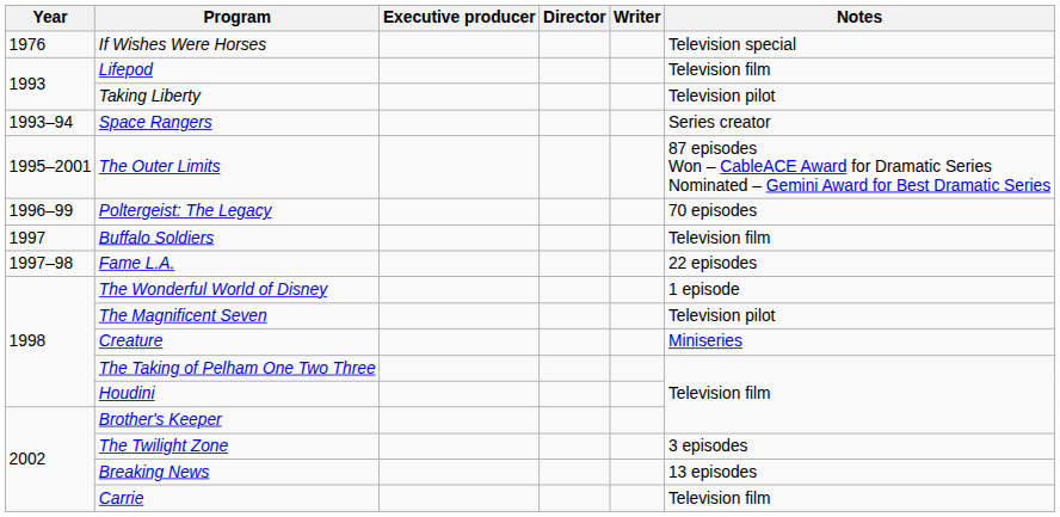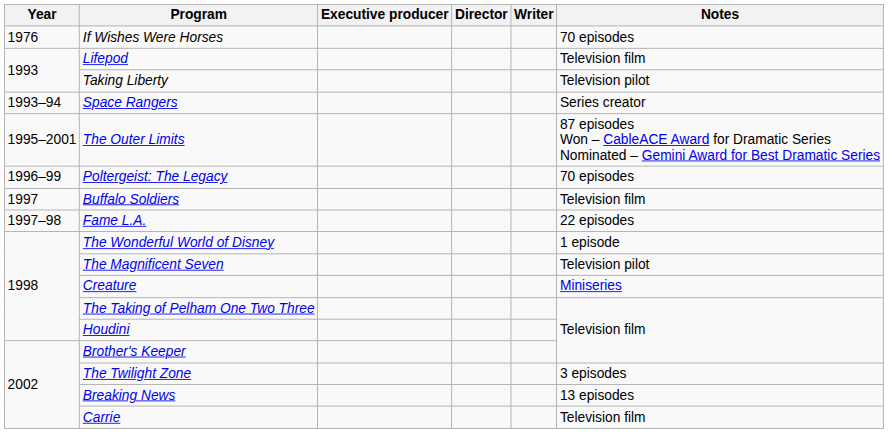 <table class="wikitable">
 <tr>
 <th>Year</th>
 <th>Program</th>
 <th>Executive producer</th>
 <th>Director</th>
 <th>Writer</th>
 <th>Notes</th>
 </tr>
 <tr>
 <td>1976</td>
 <td><em>If Wishes Were Horses</em></td>
 <td></td>
 <td></td>
 <td></td>
-<td>Television special</td>
+<td>70 episodes</td>
 </tr>
 <tr>
 <td rowspan="2">1993</td>
 <td><em><a href='#'>Lifepod</a></em></td>
 <td></td>
 <td></td>
 <td></td>
 <td>Television film</td>
 </tr>
 <tr>
 <td><em>Taking Liberty</em></td>
 <td></td>
 <td></td>
 <td></td>
 <td>Television pilot</td>
 </tr>
 <tr>
 <td>1993–94</td>
 <td><em><a href='#'>Space Rangers</a></em></td>
 <td></td>
 <td></td>
 <td></td>
 <td>Series creator</td>
 </tr>
 <tr>
 <td>1995–2001</td>
 <td><a href='#'><em>The Outer Limits</em></a></td>
 <td></td>
 <td></td>
 <td></td>
 <td>87 episodes<br>Won – <a href='#'>CableACE Award</a> for Dramatic Series<br>Nominated – <a href='#'>Gemini Award for Best Dramatic Series</a></td>
 </tr>
 <tr>
 <td>1996–99</td>
 <td><em><a href='#'>Poltergeist: The Legacy</a></em></td>
 <td></td>
 <td></td>
 <td></td>
 <td>70 episodes</td>
 </tr>
 <tr>
 <td>1997</td>
 <td><a href='#'><em>Buffalo Soldiers</em></a></td>
 <td></td>
 <td></td>
 <td></td>
 <td>Television film</td>
 </tr>
 <tr>
 <td>1997–98</td>
 <td><em><a href='#'>Fame L.A.</a></em></td>
 <td></td>
 <td></td>
 <td></td>
 <td>22 episodes</td>
 </tr>
 <tr>
 <td rowspan="5">1998</td>
 <td><em><a href='#'>The Wonderful World of Disney</a></em></td>
 <td></td>
 <td></td>
 <td></td>
 <td>1 episode</td>
 </tr>
 <tr>
 <td><em><a href='#'>The Magnificent Seven</a></em></td>
 <td></td>
 <td></td>
 <td></td>
 <td>Television pilot</td>
 </tr>
 <tr>
 <td><a href='#'><em>Creature</em></a></td>
 <td></td>
 <td></td>
 <td></td>
 <td><a href='#'>Miniseries</a></td>
 </tr>
 <tr>
 <td><em><a href='#'>The Taking of Pelham One Two Three</a></em></td>
 <td></td>
 <td></td>
 <td></td>
 <td rowspan="3">Television film</td>
 </tr>
 <tr>
 <td><em><a href='#'>Houdini</a></em></td>
 <td></td>
 <td></td>
 <td></td>
 </tr>
 <tr>
 <td rowspan="4">2002</td>
 <td><em><a href='#'>Brother's Keeper</a></em></td>
 <td></td>
 <td></td>
 <td></td>
 </tr>
 <tr>
 <td><em><a href='#'>The Twilight Zone</a></em></td>
 <td></td>
 <td></td>
 <td></td>
 <td>3 episodes</td>
 </tr>
 <tr>
 <td><em><a href='#'>Breaking News</a></em></td>
 <td></td>
 <td></td>
 <td></td>
 <td>13 episodes</td>
 </tr>
 <tr>
 <td><em><a href='#'>Carrie</a></em></td>
 <td></td>
 <td></td>
 <td></td>
 <td>Television film</td>
 </tr>
 </table>
